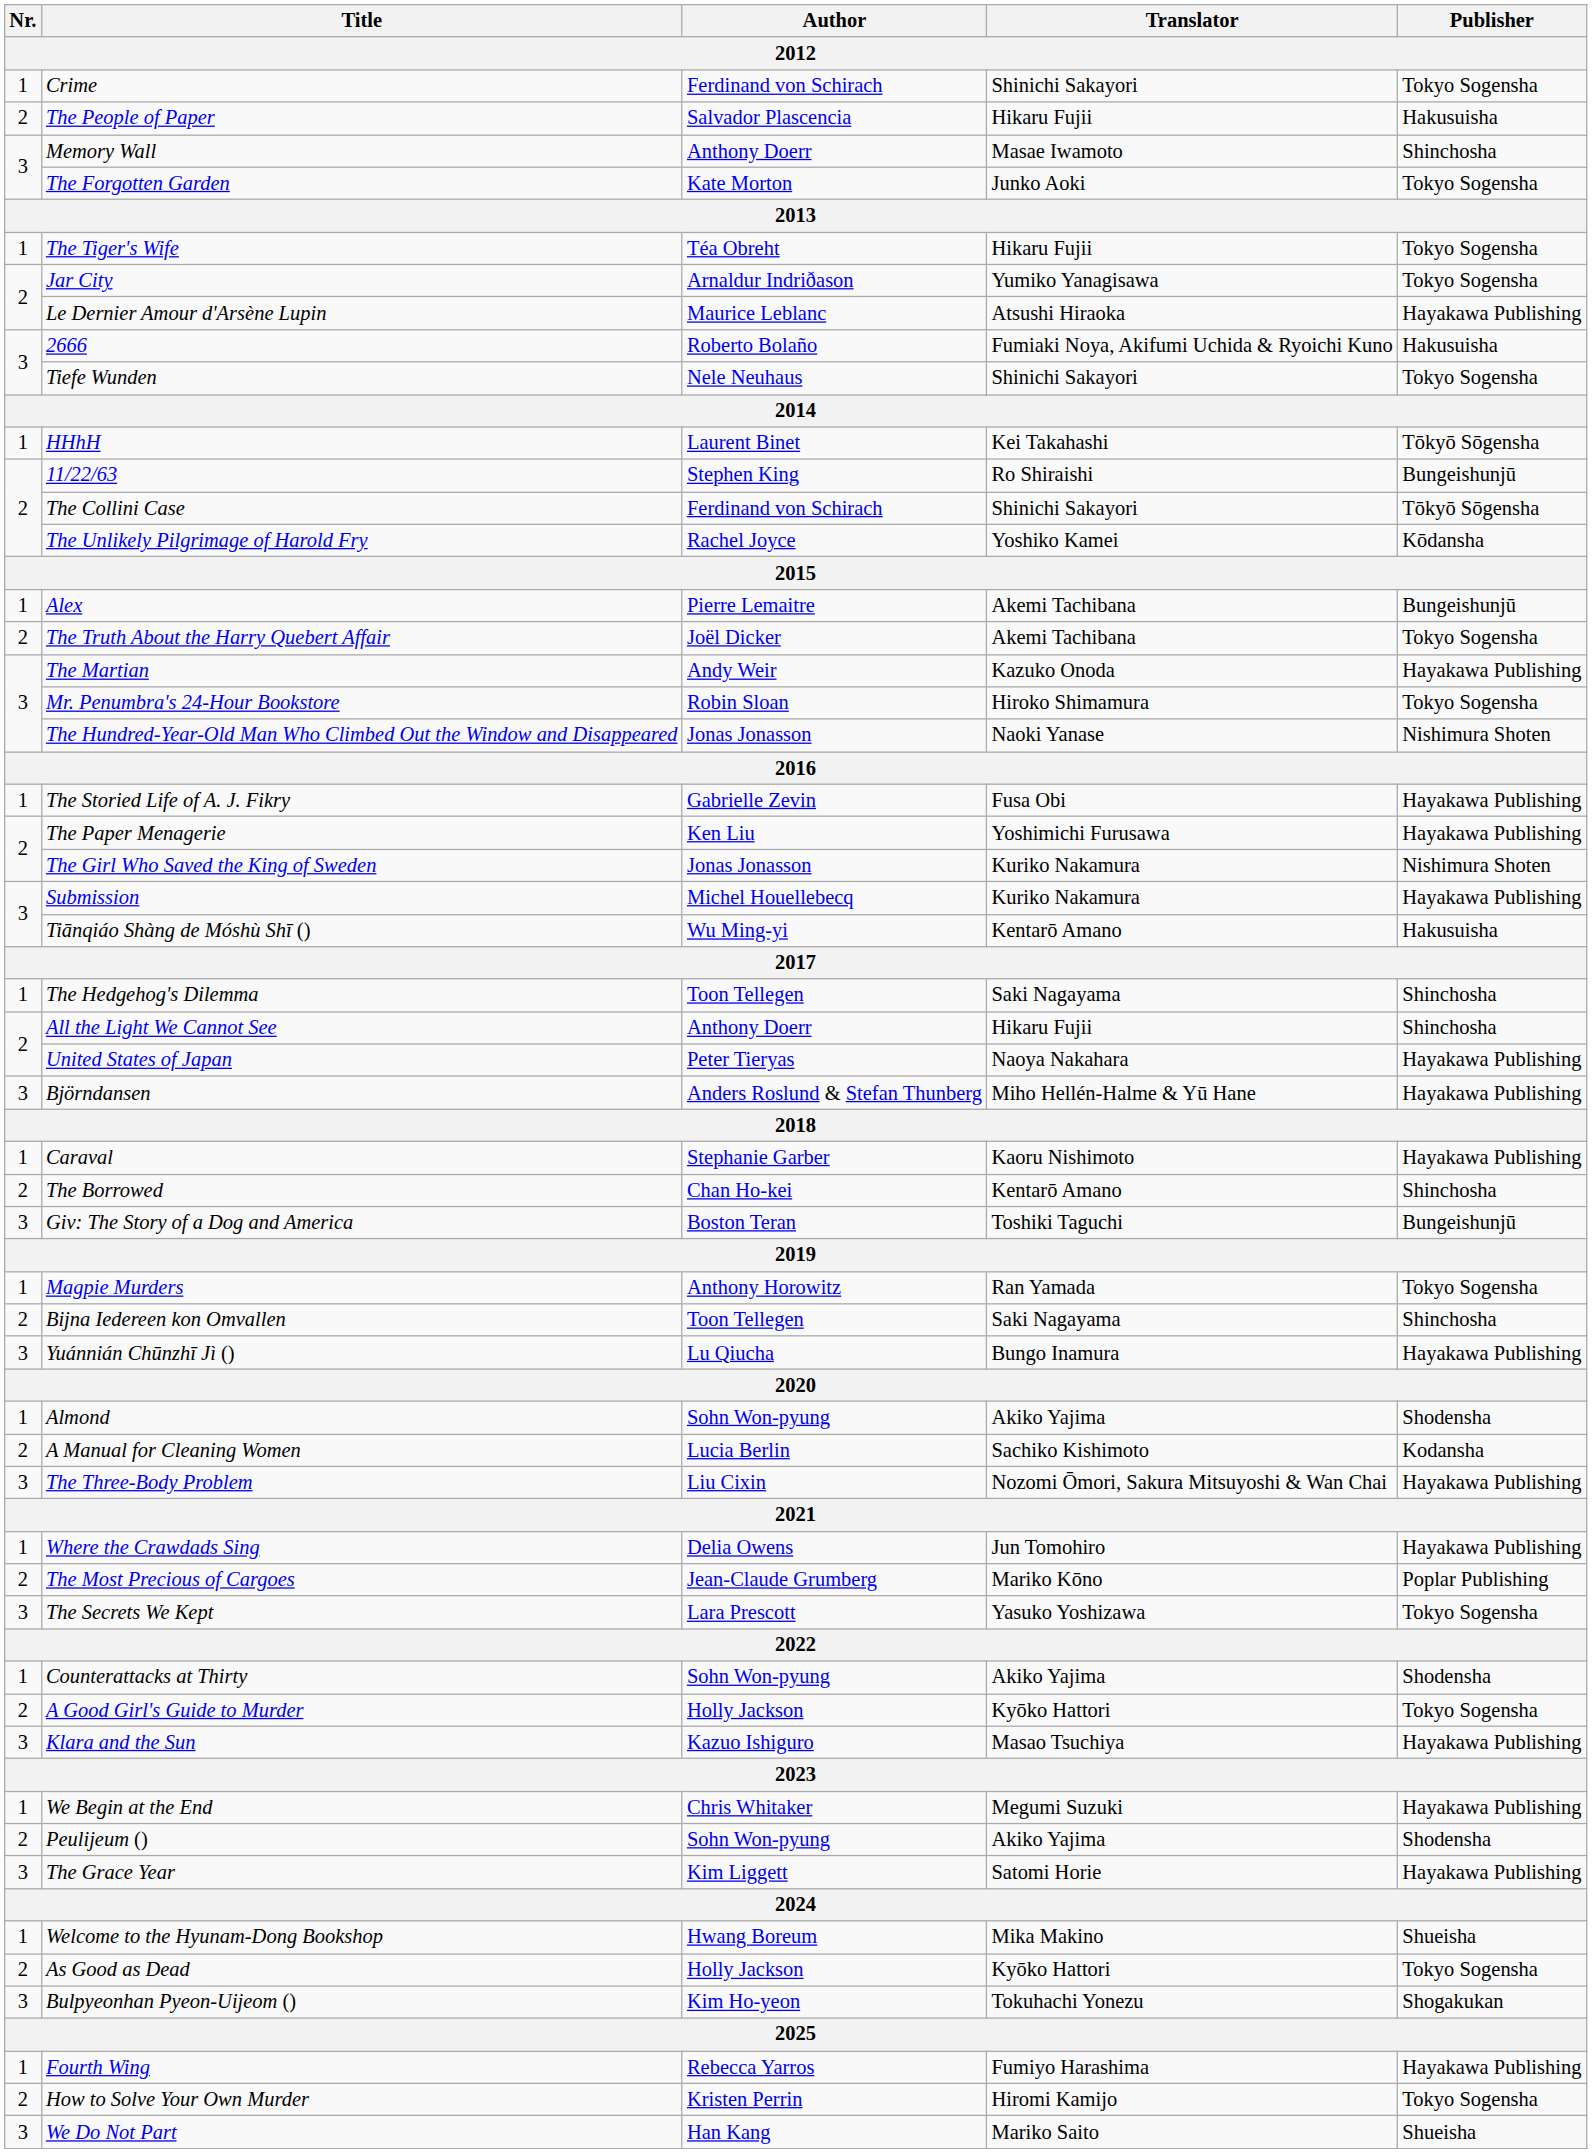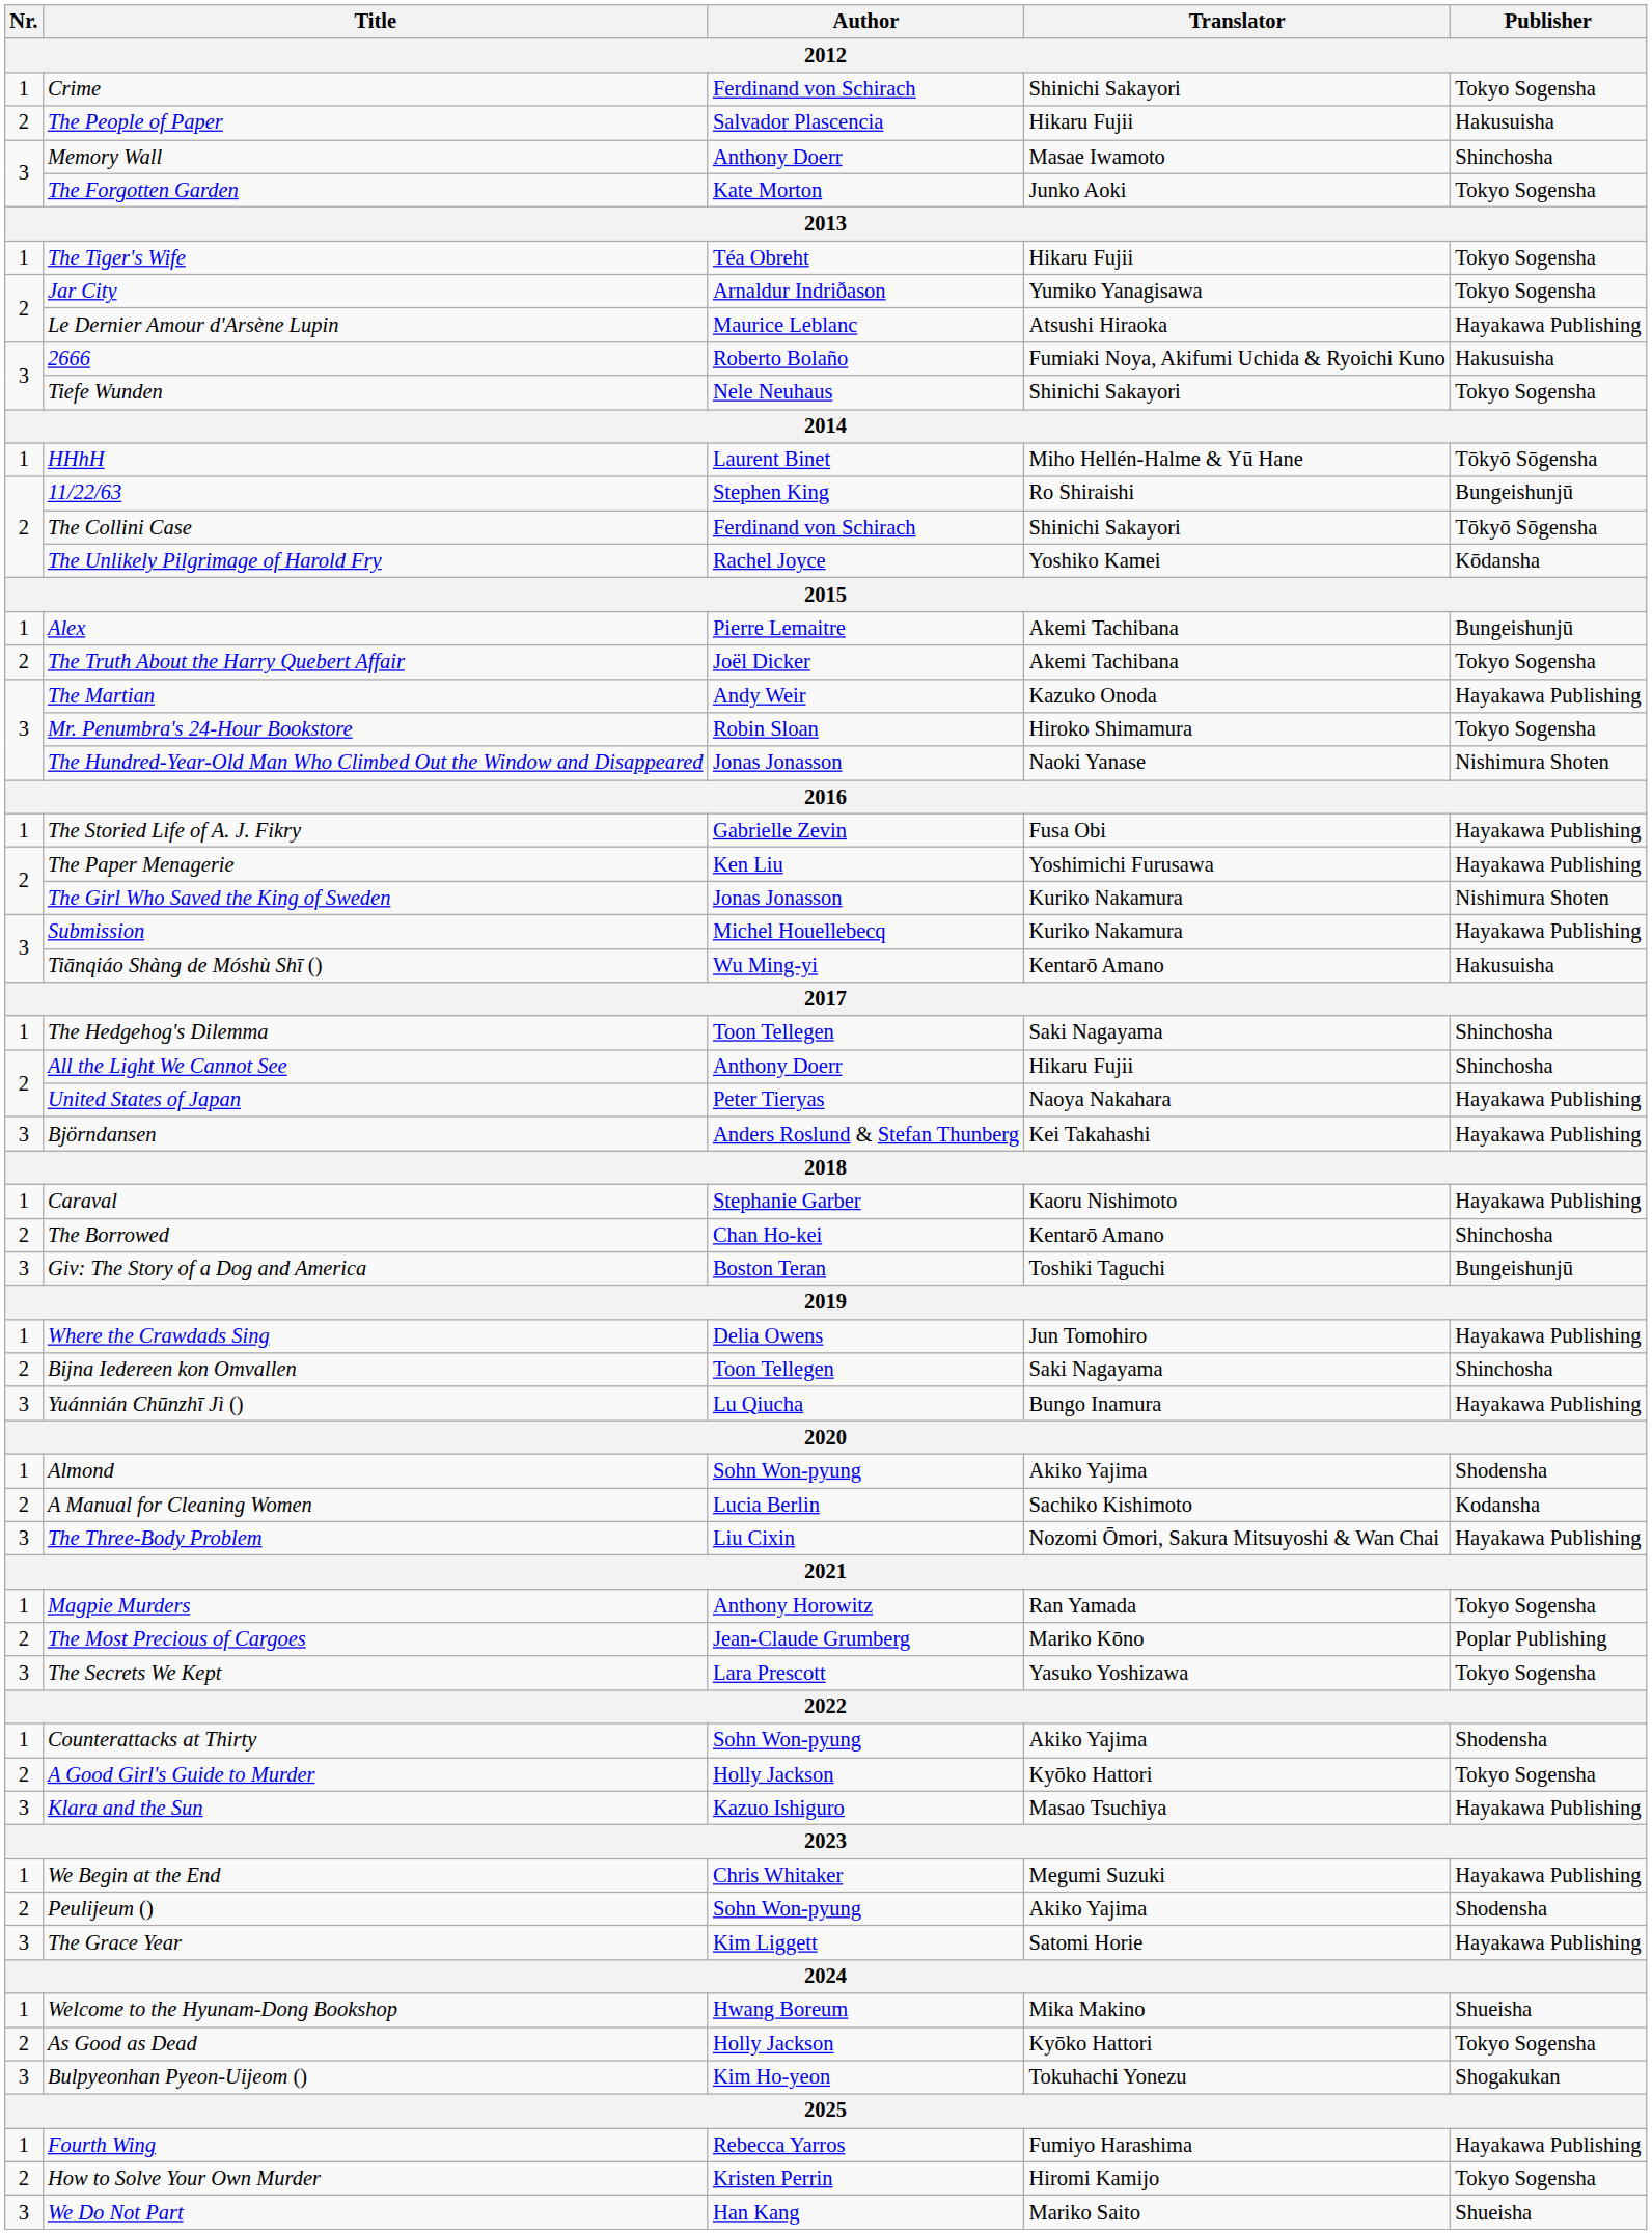 <table class="wikitable">
 <tr>
 <th>Nr.</th>
 <th>Title</th>
 <th>Author</th>
 <th>Translator</th>
 <th>Publisher</th>
 </tr>
 <tr>
 <th colspan="5">2012</th>
 </tr>
 <tr>
 <td align="center">1</td>
 <td><em>Crime</em></td>
 <td><a href='#'>Ferdinand von Schirach</a></td>
 <td>Shinichi Sakayori</td>
 <td>Tokyo Sogensha</td>
 </tr>
 <tr>
 <td align="center">2</td>
 <td><em><a href='#'>The People of Paper</a></em></td>
 <td><a href='#'>Salvador Plascencia</a></td>
 <td>Hikaru Fujii</td>
 <td>Hakusuisha</td>
 </tr>
 <tr>
 <td rowspan="2" align="center">3</td>
 <td><em>Memory Wall</em></td>
 <td><a href='#'>Anthony Doerr</a></td>
 <td>Masae Iwamoto</td>
 <td>Shinchosha</td>
 </tr>
 <tr>
 <td><em><a href='#'>The Forgotten Garden</a></em></td>
 <td><a href='#'>Kate Morton</a></td>
 <td>Junko Aoki</td>
 <td>Tokyo Sogensha</td>
 </tr>
 <tr>
 <th colspan="5">2013</th>
 </tr>
 <tr>
 <td align="center">1</td>
 <td><em><a href='#'>The Tiger's Wife</a></em></td>
 <td><a href='#'>Téa Obreht</a></td>
 <td>Hikaru Fujii</td>
 <td>Tokyo Sogensha</td>
 </tr>
 <tr>
 <td rowspan="2" align="center">2</td>
 <td><em><a href='#'>Jar City</a></em></td>
 <td><a href='#'>Arnaldur Indriðason</a></td>
 <td>Yumiko Yanagisawa</td>
 <td>Tokyo Sogensha</td>
 </tr>
 <tr>
 <td><em>Le Dernier Amour d'Arsène Lupin</em></td>
 <td><a href='#'>Maurice Leblanc</a></td>
 <td>Atsushi Hiraoka</td>
 <td>Hayakawa Publishing</td>
 </tr>
 <tr>
 <td rowspan="2" align="center">3</td>
 <td><em><a href='#'>2666</a></em></td>
 <td><a href='#'>Roberto Bolaño</a></td>
 <td>Fumiaki Noya, Akifumi Uchida & Ryoichi Kuno</td>
 <td>Hakusuisha</td>
 </tr>
 <tr>
 <td><em>Tiefe Wunden</em></td>
 <td><a href='#'>Nele Neuhaus</a></td>
 <td>Shinichi Sakayori</td>
 <td>Tokyo Sogensha</td>
 </tr>
 <tr>
 <th colspan="5">2014</th>
 </tr>
 <tr>
 <td align="center">1</td>
 <td><em><a href='#'>HHhH</a></em></td>
 <td><a href='#'>Laurent Binet</a></td>
-<td>Kei Takahashi</td>
+<td>Miho Hellén-Halme & Yū Hane</td>
 <td>Tōkyō Sōgensha</td>
 </tr>
 <tr>
 <td rowspan="3" align="center">2</td>
 <td><em><a href='#'>11/22/63</a></em></td>
 <td><a href='#'>Stephen King</a></td>
 <td>Ro Shiraishi</td>
 <td>Bungeishunjū</td>
 </tr>
 <tr>
 <td><em>The Collini Case</em></td>
 <td><a href='#'>Ferdinand von Schirach</a></td>
 <td>Shinichi Sakayori</td>
 <td>Tōkyō Sōgensha</td>
 </tr>
 <tr>
 <td><em><a href='#'>The Unlikely Pilgrimage of Harold Fry</a></em></td>
 <td><a href='#'>Rachel Joyce</a></td>
 <td>Yoshiko Kamei</td>
 <td>Kōdansha</td>
 </tr>
 <tr>
 <th colspan="5">2015</th>
 </tr>
 <tr>
 <td align="center">1</td>
 <td><em><a href='#'>Alex</a></em></td>
 <td><a href='#'>Pierre Lemaitre</a></td>
 <td>Akemi Tachibana</td>
 <td>Bungeishunjū</td>
 </tr>
 <tr>
 <td align="center">2</td>
 <td><em><a href='#'>The Truth About the Harry Quebert Affair</a></em></td>
 <td><a href='#'>Joël Dicker</a></td>
 <td>Akemi Tachibana</td>
 <td>Tokyo Sogensha</td>
 </tr>
 <tr>
 <td rowspan="3" align="center">3</td>
 <td><em><a href='#'>The Martian</a></em></td>
 <td><a href='#'>Andy Weir</a></td>
 <td>Kazuko Onoda</td>
 <td>Hayakawa Publishing</td>
 </tr>
 <tr>
 <td><em><a href='#'>Mr. Penumbra's 24-Hour Bookstore</a></em></td>
 <td><a href='#'>Robin Sloan</a></td>
 <td>Hiroko Shimamura</td>
 <td>Tokyo Sogensha</td>
 </tr>
 <tr>
 <td><em><a href='#'>The Hundred-Year-Old Man Who Climbed Out the Window and Disappeared</a></em></td>
 <td><a href='#'>Jonas Jonasson</a></td>
 <td>Naoki Yanase</td>
 <td>Nishimura Shoten</td>
 </tr>
 <tr>
 <th colspan="5">2016</th>
 </tr>
 <tr>
 <td align="center">1</td>
 <td><em>The Storied Life of A. J. Fikry</em></td>
 <td><a href='#'>Gabrielle Zevin</a></td>
 <td>Fusa Obi</td>
 <td>Hayakawa Publishing</td>
 </tr>
 <tr>
 <td rowspan="2" align="center">2</td>
 <td><em>The Paper Menagerie</em></td>
 <td><a href='#'>Ken Liu</a></td>
 <td>Yoshimichi Furusawa</td>
 <td>Hayakawa Publishing</td>
 </tr>
 <tr>
 <td><em><a href='#'>The Girl Who Saved the King of Sweden</a></em></td>
 <td><a href='#'>Jonas Jonasson</a></td>
 <td>Kuriko Nakamura</td>
 <td>Nishimura Shoten</td>
 </tr>
 <tr>
 <td rowspan="2" align="center">3</td>
 <td><em><a href='#'>Submission</a></em></td>
 <td><a href='#'>Michel Houellebecq</a></td>
 <td>Kuriko Nakamura</td>
 <td>Hayakawa Publishing</td>
 </tr>
 <tr>
 <td><em>Tiānqiáo Shàng de Móshù Shī</em> ()</td>
 <td><a href='#'>Wu Ming-yi</a></td>
 <td>Kentarō Amano</td>
 <td>Hakusuisha</td>
 </tr>
 <tr>
 <th colspan="5">2017</th>
 </tr>
 <tr>
 <td align="center">1</td>
 <td><em>The Hedgehog's Dilemma</em></td>
 <td><a href='#'>Toon Tellegen</a></td>
 <td>Saki Nagayama</td>
 <td>Shinchosha</td>
 </tr>
 <tr>
 <td rowspan="2" align="center">2</td>
 <td><em><a href='#'>All the Light We Cannot See</a></em></td>
 <td><a href='#'>Anthony Doerr</a></td>
 <td>Hikaru Fujii</td>
 <td>Shinchosha</td>
 </tr>
 <tr>
 <td><em><a href='#'>United States of Japan</a></em></td>
 <td><a href='#'>Peter Tieryas</a></td>
 <td>Naoya Nakahara</td>
 <td>Hayakawa Publishing</td>
 </tr>
 <tr>
 <td align="center">3</td>
 <td><em>Björndansen</em></td>
 <td><a href='#'>Anders Roslund</a> & <a href='#'>Stefan Thunberg</a></td>
-<td>Miho Hellén-Halme & Yū Hane</td>
+<td>Kei Takahashi</td>
 <td>Hayakawa Publishing</td>
 </tr>
 <tr>
 <th colspan="5">2018</th>
 </tr>
 <tr>
 <td align="center">1</td>
 <td><em>Caraval</em></td>
 <td><a href='#'>Stephanie Garber</a></td>
 <td>Kaoru Nishimoto</td>
 <td>Hayakawa Publishing</td>
 </tr>
 <tr>
 <td align="center">2</td>
 <td><em>The Borrowed</em></td>
 <td><a href='#'>Chan Ho-kei</a></td>
 <td>Kentarō Amano</td>
 <td>Shinchosha</td>
 </tr>
 <tr>
 <td align="center">3</td>
 <td><em>Giv: The Story of a Dog and America</em></td>
 <td><a href='#'>Boston Teran</a></td>
 <td>Toshiki Taguchi</td>
 <td>Bungeishunjū</td>
 </tr>
 <tr>
 <th colspan="5">2019</th>
 </tr>
 <tr>
 <td align="center">1</td>
-<td><em><a href='#'>Magpie Murders</a></em></td>
-<td><a href='#'>Anthony Horowitz</a></td>
-<td>Ran Yamada</td>
-<td>Tokyo Sogensha</td>
+<td><em><a href='#'>Where the Crawdads Sing</a></em></td>
+<td><a href='#'>Delia Owens</a></td>
+<td>Jun Tomohiro</td>
+<td>Hayakawa Publishing</td>
 </tr>
 <tr>
 <td align="center">2</td>
 <td><em>Bijna Iedereen kon Omvallen</em></td>
 <td><a href='#'>Toon Tellegen</a></td>
 <td>Saki Nagayama</td>
 <td>Shinchosha</td>
 </tr>
 <tr>
 <td align="center">3</td>
 <td><em>Yuánnián Chūnzhī Jì</em> ()</td>
 <td><a href='#'>Lu Qiucha</a></td>
 <td>Bungo Inamura</td>
 <td>Hayakawa Publishing</td>
 </tr>
 <tr>
 <th colspan="5">2020</th>
 </tr>
 <tr>
 <td align="center">1</td>
 <td><em>Almond</em></td>
 <td><a href='#'>Sohn Won-pyung</a></td>
 <td>Akiko Yajima</td>
 <td>Shodensha</td>
 </tr>
 <tr>
 <td align="center">2</td>
 <td><em>A Manual for Cleaning Women</em></td>
 <td><a href='#'>Lucia Berlin</a></td>
 <td>Sachiko Kishimoto</td>
 <td>Kodansha</td>
 </tr>
 <tr>
 <td align="center">3</td>
 <td><em><a href='#'>The Three-Body Problem</a></em></td>
 <td><a href='#'>Liu Cixin</a></td>
 <td>Nozomi Ōmori, Sakura Mitsuyoshi & Wan Chai</td>
 <td>Hayakawa Publishing</td>
 </tr>
 <tr>
 <th colspan="5">2021</th>
 </tr>
 <tr>
 <td align="center">1</td>
-<td><em><a href='#'>Where the Crawdads Sing</a></em></td>
-<td><a href='#'>Delia Owens</a></td>
-<td>Jun Tomohiro</td>
-<td>Hayakawa Publishing</td>
+<td><em><a href='#'>Magpie Murders</a></em></td>
+<td><a href='#'>Anthony Horowitz</a></td>
+<td>Ran Yamada</td>
+<td>Tokyo Sogensha</td>
 </tr>
 <tr>
 <td align="center">2</td>
 <td><em><a href='#'>The Most Precious of Cargoes</a></em></td>
 <td><a href='#'>Jean-Claude Grumberg</a></td>
 <td>Mariko Kōno</td>
 <td>Poplar Publishing</td>
 </tr>
 <tr>
 <td align="center">3</td>
 <td><em>The Secrets We Kept</em></td>
 <td><a href='#'>Lara Prescott</a></td>
 <td>Yasuko Yoshizawa</td>
 <td>Tokyo Sogensha</td>
 </tr>
 <tr>
 <th colspan="5">2022</th>
 </tr>
 <tr>
 <td align="center">1</td>
 <td><em>Counterattacks at Thirty</em></td>
 <td><a href='#'>Sohn Won-pyung</a></td>
 <td>Akiko Yajima</td>
 <td>Shodensha</td>
 </tr>
 <tr>
 <td align="center">2</td>
 <td><em><a href='#'>A Good Girl's Guide to Murder</a></em></td>
 <td><a href='#'>Holly Jackson</a></td>
 <td>Kyōko Hattori</td>
 <td>Tokyo Sogensha</td>
 </tr>
 <tr>
 <td align="center">3</td>
 <td><em><a href='#'>Klara and the Sun</a></em></td>
 <td><a href='#'>Kazuo Ishiguro</a></td>
 <td>Masao Tsuchiya</td>
 <td>Hayakawa Publishing</td>
 </tr>
 <tr>
 <th colspan="5">2023</th>
 </tr>
 <tr>
 <td align="center">1</td>
 <td><em>We Begin at the End</em></td>
 <td><a href='#'>Chris Whitaker</a></td>
 <td>Megumi Suzuki</td>
 <td>Hayakawa Publishing</td>
 </tr>
 <tr>
 <td align="center">2</td>
 <td><em>Peulijeum</em> ()</td>
 <td><a href='#'>Sohn Won-pyung</a></td>
 <td>Akiko Yajima</td>
 <td>Shodensha</td>
 </tr>
 <tr>
 <td align="center">3</td>
 <td><em>The Grace Year</em></td>
 <td><a href='#'>Kim Liggett</a></td>
 <td>Satomi Horie</td>
 <td>Hayakawa Publishing</td>
 </tr>
 <tr>
 <th colspan="5">2024</th>
 </tr>
 <tr>
 <td align="center">1</td>
 <td><em>Welcome to the Hyunam-Dong Bookshop</em></td>
 <td><a href='#'>Hwang Boreum</a></td>
 <td>Mika Makino</td>
 <td>Shueisha</td>
 </tr>
 <tr>
 <td align="center">2</td>
 <td><em>As Good as Dead</em></td>
 <td><a href='#'>Holly Jackson</a></td>
 <td>Kyōko Hattori</td>
 <td>Tokyo Sogensha</td>
 </tr>
 <tr>
 <td align="center">3</td>
 <td><em>Bulpyeonhan Pyeon-Uijeom</em> ()</td>
 <td><a href='#'>Kim Ho-yeon</a></td>
 <td>Tokuhachi Yonezu</td>
 <td>Shogakukan</td>
 </tr>
 <tr>
 <th colspan="5">2025</th>
 </tr>
 <tr>
 <td align="center">1</td>
 <td><em><a href='#'>Fourth Wing</a></em></td>
 <td><a href='#'>Rebecca Yarros</a></td>
 <td>Fumiyo Harashima</td>
 <td>Hayakawa Publishing</td>
 </tr>
 <tr>
 <td align="center">2</td>
 <td><em>How to Solve Your Own Murder</em></td>
 <td><a href='#'>Kristen Perrin</a></td>
 <td>Hiromi Kamijo</td>
 <td>Tokyo Sogensha</td>
 </tr>
 <tr>
 <td align="center">3</td>
 <td><em><a href='#'>We Do Not Part</a></em></td>
 <td><a href='#'>Han Kang</a></td>
 <td>Mariko Saito</td>
 <td>Shueisha</td>
 </tr>
 </table>
